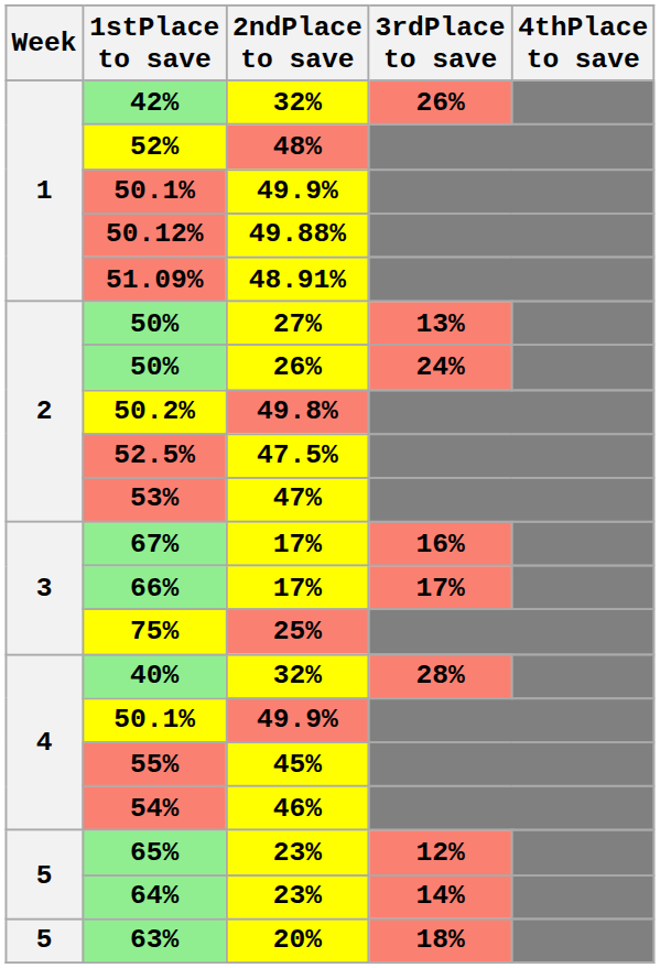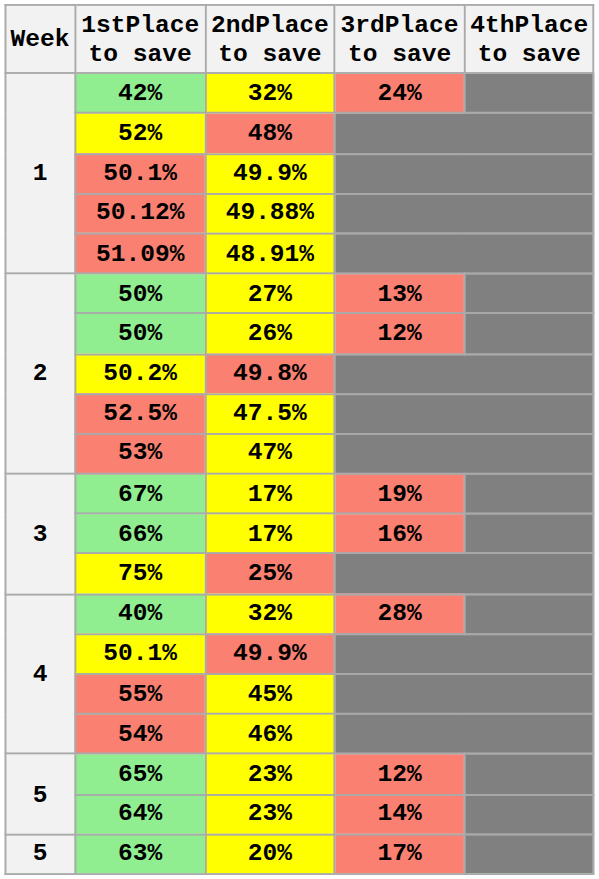 <table class="wikitable" style="margin:1em auto; text-align:center">
 <tr>
 <th>Week</th>
 <th>1stPlace<br>to save</th>
 <th>2ndPlace<br>to save</th>
 <th>3rdPlace<br>to save</th>
 <th>4thPlace<br>to save</th>
 </tr>
 <tr>
 <th rowspan="5">1</th>
 <td bgcolor="lightgreen"><strong>42%</strong></td>
 <td bgcolor="yellow"><strong>32%</strong></td>
-<td bgcolor="#fa8072"><strong>26%</strong></td>
+<td bgcolor="#fa8072"><strong>24%</strong></td>
 <td bgcolor="grey" colspan=1></td>
 </tr>
 <tr>
 <td bgcolor="yellow"><strong>52%</strong></td>
 <td bgcolor="#fa8072"><strong>48%</strong></td>
 <td bgcolor="grey" colspan=2></td>
 </tr>
 <tr>
 <td bgcolor="#fa8072"><strong>50.1%</strong></td>
 <td bgcolor="yellow"><strong>49.9%</strong></td>
 <td bgcolor="grey" colspan=2></td>
 </tr>
 <tr>
 <td bgcolor="#fa8072"><strong>50.12%</strong></td>
 <td bgcolor="yellow"><strong>49.88%</strong></td>
 <td bgcolor="grey" colspan=2></td>
 </tr>
 <tr>
 <td bgcolor="#fa8072"><strong>51.09%</strong></td>
 <td bgcolor="yellow"><strong>48.91%</strong></td>
 <td bgcolor="grey" colspan=2></td>
 </tr>
 <tr>
 <th rowspan="5">2</th>
 <td bgcolor="lightgreen"><strong>50%</strong></td>
 <td bgcolor="yellow"><strong>27%</strong></td>
 <td bgcolor="#fa8072"><strong>13%</strong></td>
 <td bgcolor="grey" colspan=1></td>
 </tr>
 <tr>
 <td bgcolor="lightgreen"><strong>50%</strong></td>
 <td bgcolor="yellow"><strong>26%</strong></td>
-<td bgcolor="#fa8072"><strong>24%</strong></td>
+<td bgcolor="#fa8072"><strong>12%</strong></td>
 <td bgcolor="grey" colspan=1></td>
 </tr>
 <tr>
 <td bgcolor="yellow"><strong>50.2%</strong></td>
 <td bgcolor="#fa8072"><strong>49.8%</strong></td>
 <td bgcolor="grey" colspan=2></td>
 </tr>
 <tr>
 <td bgcolor="#fa8072"><strong>52.5%</strong></td>
 <td bgcolor="yellow"><strong>47.5%</strong></td>
 <td bgcolor="grey" colspan=2></td>
 </tr>
 <tr>
 <td bgcolor="#fa8072"><strong>53%</strong></td>
 <td bgcolor="yellow"><strong>47%</strong></td>
 <td bgcolor="grey" colspan=2></td>
 </tr>
 <tr>
 <th rowspan="3">3</th>
 <td bgcolor="lightgreen"><strong>67%</strong></td>
 <td bgcolor="yellow"><strong>17%</strong></td>
-<td bgcolor="#fa8072"><strong>16%</strong></td>
+<td bgcolor="#fa8072"><strong>19%</strong></td>
 <td bgcolor="grey" colspan=1></td>
 </tr>
 <tr>
 <td bgcolor="lightgreen"><strong>66%</strong></td>
 <td bgcolor="yellow"><strong>17%</strong></td>
-<td bgcolor="#fa8072"><strong>17%</strong></td>
+<td bgcolor="#fa8072"><strong>16%</strong></td>
 <td bgcolor="grey" colspan=1></td>
 </tr>
 <tr>
 <td bgcolor="yellow"><strong>75%</strong></td>
 <td bgcolor="#fa8072"><strong>25%</strong></td>
 <td bgcolor="grey" colspan=2></td>
 </tr>
 <tr>
 <th rowspan="4">4</th>
 <td bgcolor="lightgreen"><strong>40%</strong></td>
 <td bgcolor="yellow"><strong>32%</strong></td>
 <td bgcolor="#fa8072"><strong>28%</strong></td>
 <td bgcolor="grey" colspan=1></td>
 </tr>
 <tr>
 <td bgcolor="yellow"><strong>50.1%</strong></td>
 <td bgcolor="#fa8072"><strong>49.9%</strong></td>
 <td bgcolor="grey" colspan=2></td>
 </tr>
 <tr>
 <td bgcolor="#fa8072"><strong>55%</strong></td>
 <td bgcolor="yellow"><strong>45%</strong></td>
 <td bgcolor="grey" colspan=2></td>
 </tr>
 <tr>
 <td bgcolor="#fa8072"><strong>54%</strong></td>
 <td bgcolor="yellow"><strong>46%</strong></td>
 <td bgcolor="grey" colspan=2></td>
 </tr>
 <tr>
 <th rowspan="2">5</th>
 <td bgcolor="lightgreen"><strong>65%</strong></td>
 <td bgcolor="yellow"><strong>23%</strong></td>
 <td bgcolor="#fa8072"><strong>12%</strong></td>
 <td bgcolor="grey" colspan=1></td>
 </tr>
 <tr>
 <td bgcolor="lightgreen"><strong>64%</strong></td>
 <td bgcolor="yellow"><strong>23%</strong></td>
 <td bgcolor="#fa8072"><strong>14%</strong></td>
 <td bgcolor="grey" colspan=1></td>
 </tr>
 <tr>
 <th rowspan="1">5</th>
 <td bgcolor="lightgreen"><strong>63%</strong></td>
 <td bgcolor="yellow"><strong>20%</strong></td>
-<td bgcolor="#fa8072"><strong>18%</strong></td>
+<td bgcolor="#fa8072"><strong>17%</strong></td>
 <td bgcolor="grey" colspan=1></td>
 </tr>
 <tr>
 </tr>
 </table>
